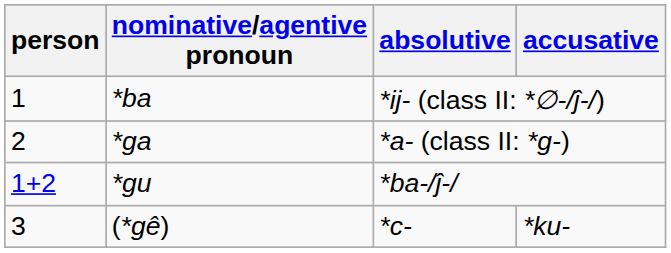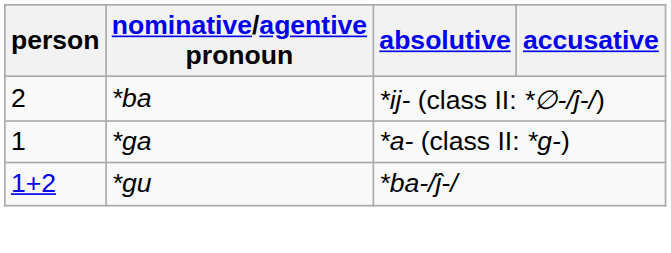 <table class="wikitable">
 <tr>
 <th>person</th>
 <th><a href='#'>nominative</a>/<a href='#'>agentive</a><br>pronoun</th>
 <th><a href='#'>absolutive</a></th>
 <th><a href='#'>accusative</a></th>
 </tr>
 <tr>
-<td>1</td>
+<td>2</td>
 <td><em>*ba</em></td>
 <td colspan="2"><em>*ij-</em> (class II: <em>*∅-/ĵ-/</em>)</td>
 </tr>
 <tr>
-<td>2</td>
+<td>1</td>
 <td><em>*ga</em></td>
 <td colspan="2"><em>*a-</em> (class II: <em>*g-</em>)</td>
 </tr>
 <tr>
 <td><a href='#'>1+2</a></td>
 <td><em>*gu</em></td>
 <td colspan="2"><em>*ba-/ĵ-/</em></td>
 </tr>
-<tr>
-<td>3</td>
-<td>(<em>*gê</em>)</td>
-<td><em>*c-</em></td>
-<td><em>*ku-</em></td>
-</tr>
 </table>
